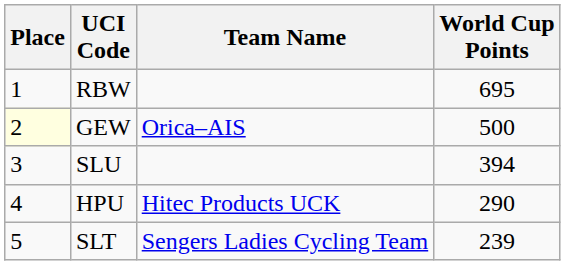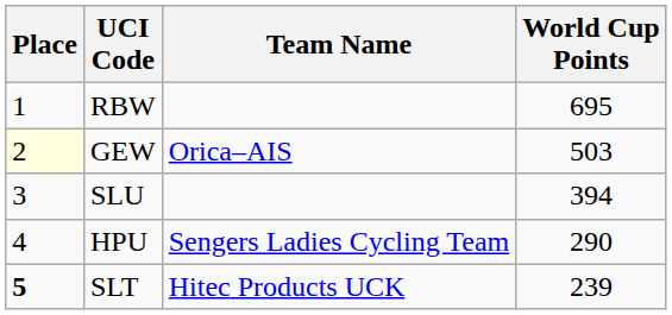 <table class="wikitable">
 <tr>
 <th>Place</th>
 <th>UCI<br>Code</th>
 <th>Team Name</th>
 <th>World Cup<br>Points</th>
 </tr>
 <tr>
 <td>1</td>
 <td>RBW</td>
 <td></td>
 <td align=center>695</td>
 </tr>
 <tr>
 <td style="background: lightyellow;">2</td>
 <td>GEW</td>
 <td><a href='#'>Orica–AIS</a></td>
-<td align=center>500</td>
+<td align=center>503</td>
 </tr>
 <tr>
 <td>3</td>
 <td>SLU</td>
 <td></td>
 <td align=center>394</td>
 </tr>
 <tr>
 <td>4</td>
 <td>HPU</td>
-<td><a href='#'>Hitec Products UCK</a></td>
+<td><a href='#'>Sengers Ladies Cycling Team</a></td>
 <td align=center>290</td>
 </tr>
 <tr>
-<td>5</td>
+<td><strong>5</strong></td>
 <td>SLT</td>
-<td><a href='#'>Sengers Ladies Cycling Team</a></td>
+<td><a href='#'>Hitec Products UCK</a></td>
 <td align=center>239</td>
 </tr>
 </table>
